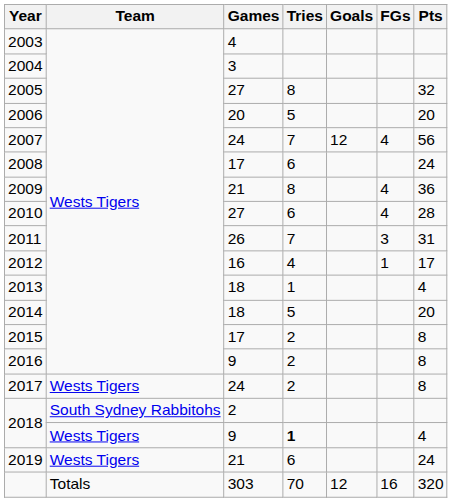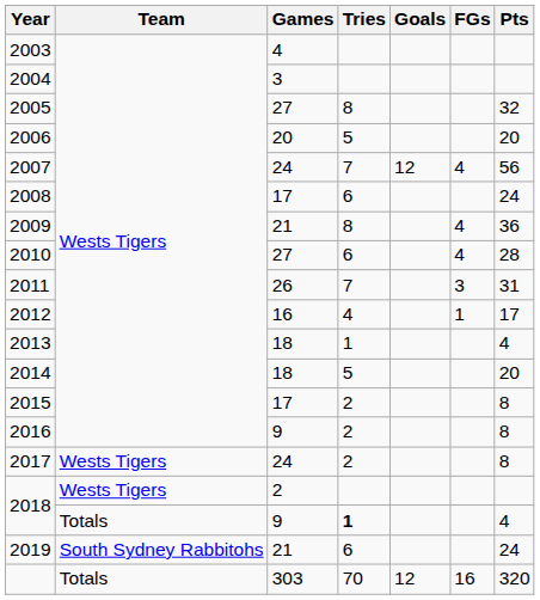 <table class="wikitable">
 <tr>
 <th>Year</th>
 <th>Team</th>
 <th>Games</th>
 <th>Tries</th>
 <th>Goals</th>
 <th>FGs</th>
 <th>Pts</th>
 </tr>
 <tr>
 <td>2003</td>
 <td rowspan="14"> <a href='#'>Wests Tigers</a></td>
 <td>4</td>
 <td></td>
 <td></td>
 <td></td>
 <td></td>
 </tr>
 <tr>
 <td>2004</td>
 <td>3</td>
 <td></td>
 <td></td>
 <td></td>
 <td></td>
 </tr>
 <tr>
 <td>2005</td>
 <td>27</td>
 <td>8</td>
 <td></td>
 <td></td>
 <td>32</td>
 </tr>
 <tr>
 <td>2006</td>
 <td>20</td>
 <td>5</td>
 <td></td>
 <td></td>
 <td>20</td>
 </tr>
 <tr>
 <td>2007</td>
 <td>24</td>
 <td>7</td>
 <td>12</td>
 <td>4</td>
 <td>56</td>
 </tr>
 <tr>
 <td>2008</td>
 <td>17</td>
 <td>6</td>
 <td></td>
 <td></td>
 <td>24</td>
 </tr>
 <tr>
 <td>2009</td>
 <td>21</td>
 <td>8</td>
 <td></td>
 <td>4</td>
 <td>36</td>
 </tr>
 <tr>
 <td>2010</td>
 <td>27</td>
 <td>6</td>
 <td></td>
 <td>4</td>
 <td>28</td>
 </tr>
 <tr>
 <td>2011</td>
 <td>26</td>
 <td>7</td>
 <td></td>
 <td>3</td>
 <td>31</td>
 </tr>
 <tr>
 <td>2012</td>
 <td>16</td>
 <td>4</td>
 <td></td>
 <td>1</td>
 <td>17</td>
 </tr>
 <tr>
 <td>2013</td>
 <td>18</td>
 <td>1</td>
 <td></td>
 <td></td>
 <td>4</td>
 </tr>
 <tr>
 <td>2014</td>
 <td>18</td>
 <td>5</td>
 <td></td>
 <td></td>
 <td>20</td>
 </tr>
 <tr>
 <td>2015</td>
 <td>17</td>
 <td>2</td>
 <td></td>
 <td></td>
 <td>8</td>
 </tr>
 <tr>
 <td>2016</td>
 <td>9</td>
 <td>2</td>
 <td></td>
 <td></td>
 <td>8</td>
 </tr>
 <tr>
 <td>2017</td>
 <td> <a href='#'>Wests Tigers</a></td>
 <td>24</td>
 <td>2</td>
 <td></td>
 <td></td>
 <td>8</td>
 </tr>
 <tr>
 <td rowspan="2">2018</td>
-<td> <a href='#'>South Sydney Rabbitohs</a></td>
+<td> <a href='#'>Wests Tigers</a></td>
 <td>2</td>
 <td></td>
 <td></td>
 <td></td>
 <td></td>
 </tr>
 <tr>
-<td> <a href='#'>Wests Tigers</a></td>
+<td>Totals</td>
 <td>9</td>
 <td><strong>1</strong></td>
 <td></td>
 <td></td>
 <td>4</td>
 </tr>
 <tr>
 <td>2019</td>
-<td> <a href='#'>Wests Tigers</a></td>
+<td> <a href='#'>South Sydney Rabbitohs</a></td>
 <td>21</td>
 <td>6</td>
 <td></td>
 <td></td>
 <td>24</td>
 </tr>
 <tr>
 <td></td>
 <td>Totals</td>
 <td>303</td>
 <td>70</td>
 <td>12</td>
 <td>16</td>
 <td>320</td>
 </tr>
 </table>
